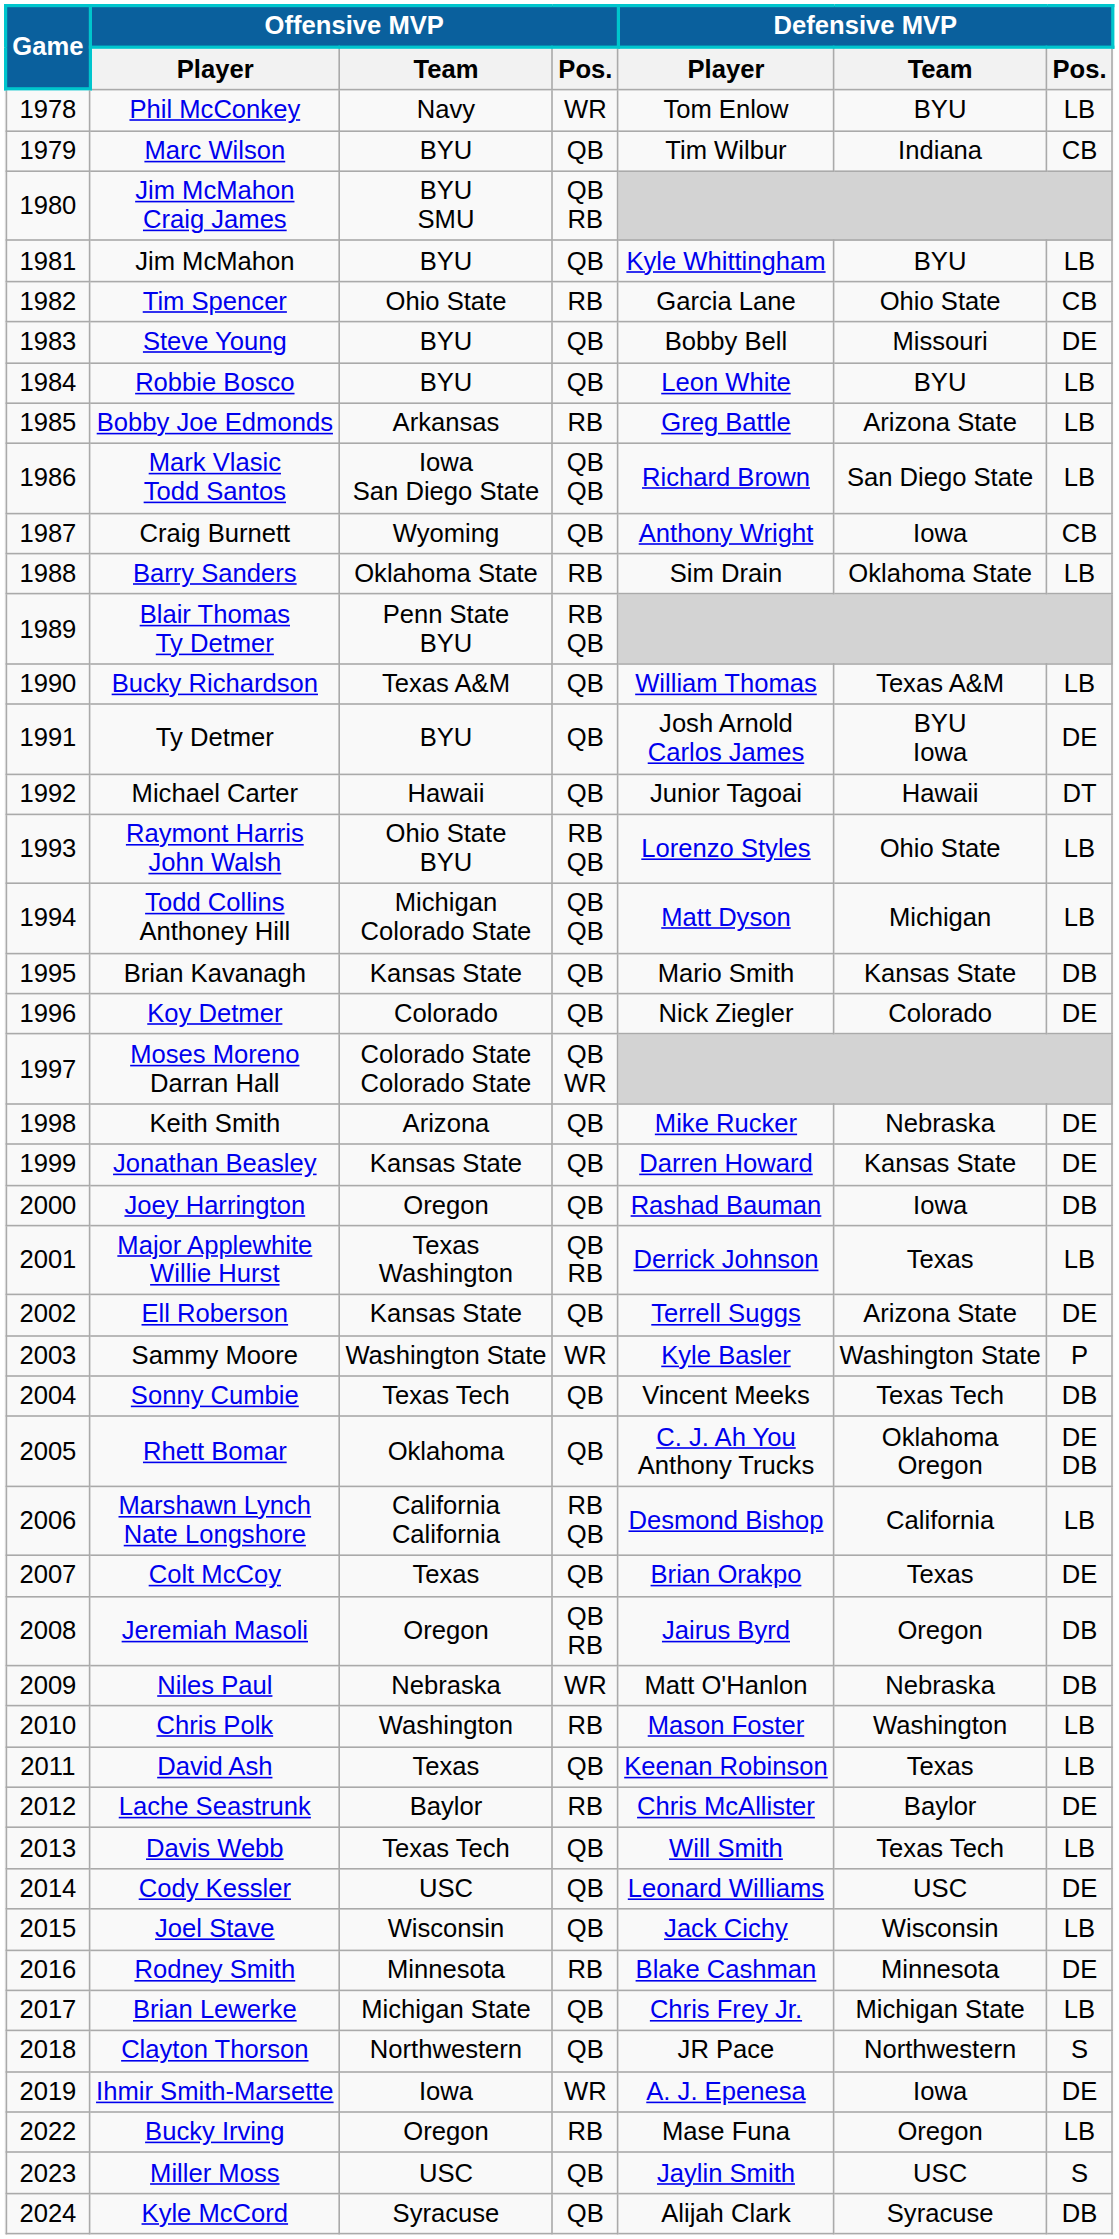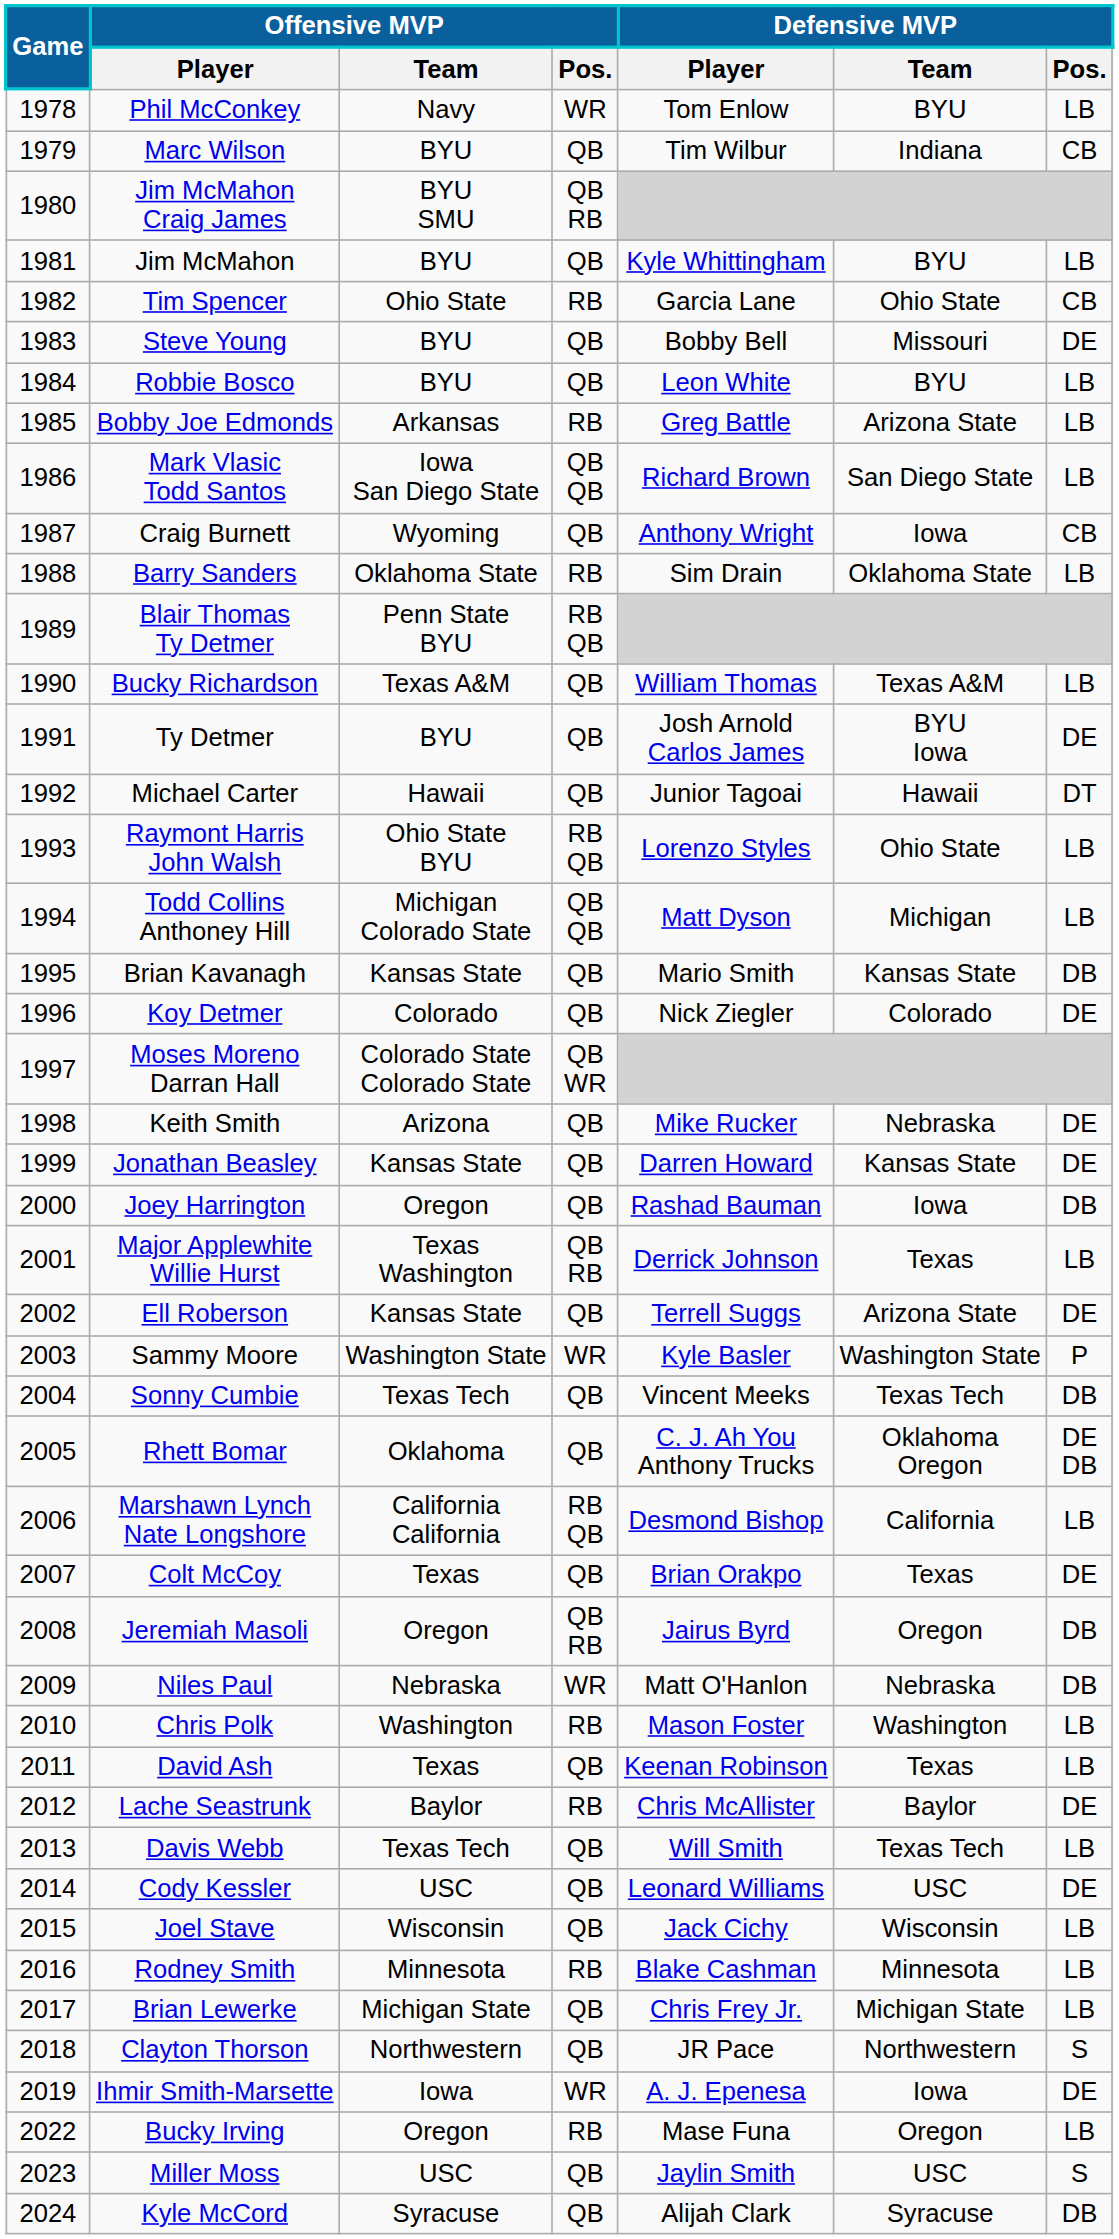 <table class="wikitable" style="text-align:center">
 <tr>
 <th style="background:#0A609D; color:#FFFFFF; border: 2px solid #00C5CD;" rowspan=2>Game</th>
 <th style="background:#0A609D; color:#FFFFFF; border: 2px solid #00C5CD;" colspan=3>Offensive MVP</th>
 <th style="background:#0A609D; color:#FFFFFF; border: 2px solid #00C5CD;" colspan=3>Defensive MVP</th>
 </tr>
 <tr>
 <th style="2px solid #00C5CD;">Player</th>
 <th style="2px solid #00C5CD;">Team</th>
 <th style="2px solid #00C5CD;">Pos.</th>
 <th style="2px solid #00C5CD;">Player</th>
 <th style="2px solid #00C5CD;">Team</th>
 <th style="2px solid #00C5CD;">Pos.</th>
 </tr>
 <tr>
 <td>1978</td>
 <td><a href='#'>Phil McConkey</a></td>
 <td>Navy</td>
 <td>WR</td>
 <td>Tom Enlow</td>
 <td>BYU</td>
 <td>LB</td>
 </tr>
 <tr>
 <td>1979</td>
 <td><a href='#'>Marc Wilson</a></td>
 <td>BYU</td>
 <td>QB</td>
 <td>Tim Wilbur</td>
 <td>Indiana</td>
 <td>CB</td>
 </tr>
 <tr>
 <td>1980</td>
 <td><a href='#'>Jim McMahon</a><br><a href='#'>Craig James</a></td>
 <td>BYU<br>SMU</td>
 <td>QB<br>RB</td>
 <td colspan=3 bgcolor=lightgrey> </td>
 </tr>
 <tr>
 <td>1981</td>
 <td>Jim McMahon</td>
 <td>BYU</td>
 <td>QB</td>
 <td><a href='#'>Kyle Whittingham</a></td>
 <td>BYU</td>
 <td>LB</td>
 </tr>
 <tr>
 <td>1982</td>
 <td><a href='#'>Tim Spencer</a></td>
 <td>Ohio State</td>
 <td>RB</td>
 <td>Garcia Lane</td>
 <td>Ohio State</td>
 <td>CB</td>
 </tr>
 <tr>
 <td>1983</td>
 <td><a href='#'>Steve Young</a></td>
 <td>BYU</td>
 <td>QB</td>
 <td>Bobby Bell</td>
 <td>Missouri</td>
 <td>DE</td>
 </tr>
 <tr>
 <td>1984</td>
 <td><a href='#'>Robbie Bosco</a></td>
 <td>BYU</td>
 <td>QB</td>
 <td><a href='#'>Leon White</a></td>
 <td>BYU</td>
 <td>LB</td>
 </tr>
 <tr>
 <td>1985</td>
 <td><a href='#'>Bobby Joe Edmonds</a></td>
 <td>Arkansas</td>
 <td>RB</td>
 <td><a href='#'>Greg Battle</a></td>
 <td>Arizona State</td>
 <td>LB</td>
 </tr>
 <tr>
 <td>1986</td>
 <td><a href='#'>Mark Vlasic</a><br><a href='#'>Todd Santos</a></td>
 <td>Iowa<br>San Diego State</td>
 <td>QB<br>QB</td>
 <td><a href='#'>Richard Brown</a></td>
 <td>San Diego State</td>
 <td>LB</td>
 </tr>
 <tr>
 <td>1987</td>
 <td>Craig Burnett</td>
 <td>Wyoming</td>
 <td>QB</td>
 <td><a href='#'>Anthony Wright</a></td>
 <td>Iowa</td>
 <td>CB</td>
 </tr>
 <tr>
 <td>1988</td>
 <td><a href='#'>Barry Sanders</a></td>
 <td>Oklahoma State</td>
 <td>RB</td>
 <td>Sim Drain</td>
 <td>Oklahoma State</td>
 <td>LB</td>
 </tr>
 <tr>
 <td>1989</td>
 <td><a href='#'>Blair Thomas</a><br><a href='#'>Ty Detmer</a></td>
 <td>Penn State<br>BYU</td>
 <td>RB<br>QB</td>
 <td colspan=3 bgcolor=lightgrey> </td>
 </tr>
 <tr>
 <td>1990</td>
 <td><a href='#'>Bucky Richardson</a></td>
 <td>Texas A&M</td>
 <td>QB</td>
 <td><a href='#'>William Thomas</a></td>
 <td>Texas A&M</td>
 <td>LB</td>
 </tr>
 <tr>
 <td>1991</td>
 <td>Ty Detmer</td>
 <td>BYU</td>
 <td>QB</td>
 <td>Josh Arnold<br><a href='#'>Carlos James</a></td>
 <td>BYU<br>Iowa</td>
 <td>DE</td>
 </tr>
 <tr>
 <td>1992</td>
 <td>Michael Carter</td>
 <td>Hawaii</td>
 <td>QB</td>
 <td>Junior Tagoai</td>
 <td>Hawaii</td>
 <td>DT</td>
 </tr>
 <tr>
 <td>1993</td>
 <td><a href='#'>Raymont Harris</a><br><a href='#'>John Walsh</a></td>
 <td>Ohio State<br>BYU</td>
 <td>RB<br>QB</td>
 <td><a href='#'>Lorenzo Styles</a></td>
 <td>Ohio State</td>
 <td>LB</td>
 </tr>
 <tr>
 <td>1994</td>
 <td><a href='#'>Todd Collins</a><br>Anthoney Hill</td>
 <td>Michigan<br>Colorado State</td>
 <td>QB<br>QB</td>
 <td><a href='#'>Matt Dyson</a></td>
 <td>Michigan</td>
 <td>LB</td>
 </tr>
 <tr>
 <td>1995</td>
 <td>Brian Kavanagh</td>
 <td>Kansas State</td>
 <td>QB</td>
 <td>Mario Smith</td>
 <td>Kansas State</td>
 <td>DB</td>
 </tr>
 <tr>
 <td>1996</td>
 <td><a href='#'>Koy Detmer</a></td>
 <td>Colorado</td>
 <td>QB</td>
 <td>Nick Ziegler</td>
 <td>Colorado</td>
 <td>DE</td>
 </tr>
 <tr>
 <td>1997</td>
 <td><a href='#'>Moses Moreno</a><br>Darran Hall</td>
 <td>Colorado State<br>Colorado State</td>
 <td>QB<br>WR</td>
 <td colspan=3 bgcolor=lightgrey> </td>
 </tr>
 <tr>
 <td>1998</td>
 <td>Keith Smith</td>
 <td>Arizona</td>
 <td>QB</td>
 <td><a href='#'>Mike Rucker</a></td>
 <td>Nebraska</td>
 <td>DE</td>
 </tr>
 <tr>
 <td>1999</td>
 <td><a href='#'>Jonathan Beasley</a></td>
 <td>Kansas State</td>
 <td>QB</td>
 <td><a href='#'>Darren Howard</a></td>
 <td>Kansas State</td>
 <td>DE</td>
 </tr>
 <tr>
 <td>2000</td>
 <td><a href='#'>Joey Harrington</a></td>
 <td>Oregon</td>
 <td>QB</td>
 <td><a href='#'>Rashad Bauman</a></td>
 <td>Iowa</td>
 <td>DB</td>
 </tr>
 <tr>
 <td>2001</td>
 <td><a href='#'>Major Applewhite</a><br><a href='#'>Willie Hurst</a></td>
 <td>Texas<br>Washington</td>
 <td>QB<br>RB</td>
 <td><a href='#'>Derrick Johnson</a></td>
 <td>Texas</td>
 <td>LB</td>
 </tr>
 <tr>
 <td>2002</td>
 <td><a href='#'>Ell Roberson</a></td>
 <td>Kansas State</td>
 <td>QB</td>
 <td><a href='#'>Terrell Suggs</a></td>
 <td>Arizona State</td>
 <td>DE</td>
 </tr>
 <tr>
 <td>2003</td>
 <td>Sammy Moore</td>
 <td>Washington State</td>
 <td>WR</td>
 <td><a href='#'>Kyle Basler</a></td>
 <td>Washington State</td>
 <td>P</td>
 </tr>
 <tr>
 <td>2004</td>
 <td><a href='#'>Sonny Cumbie</a></td>
 <td>Texas Tech</td>
 <td>QB</td>
 <td>Vincent Meeks</td>
 <td>Texas Tech</td>
 <td>DB</td>
 </tr>
 <tr>
 <td>2005</td>
 <td><a href='#'>Rhett Bomar</a></td>
 <td>Oklahoma</td>
 <td>QB</td>
 <td><a href='#'>C. J. Ah You</a><br>Anthony Trucks</td>
 <td>Oklahoma<br>Oregon</td>
 <td>DE<br>DB</td>
 </tr>
 <tr>
 <td>2006</td>
 <td><a href='#'>Marshawn Lynch</a><br><a href='#'>Nate Longshore</a></td>
 <td>California<br>California</td>
 <td>RB<br>QB</td>
 <td><a href='#'>Desmond Bishop</a></td>
 <td>California</td>
 <td>LB</td>
 </tr>
 <tr>
 <td>2007</td>
 <td><a href='#'>Colt McCoy</a></td>
 <td>Texas</td>
 <td>QB</td>
 <td><a href='#'>Brian Orakpo</a></td>
 <td>Texas</td>
 <td>DE</td>
 </tr>
 <tr>
 <td>2008</td>
 <td><a href='#'>Jeremiah Masoli</a></td>
 <td>Oregon</td>
 <td>QB<br>RB</td>
 <td><a href='#'>Jairus Byrd</a></td>
 <td>Oregon</td>
 <td>DB</td>
 </tr>
 <tr>
 <td>2009</td>
 <td><a href='#'>Niles Paul</a></td>
 <td>Nebraska</td>
 <td>WR</td>
 <td>Matt O'Hanlon</td>
 <td>Nebraska</td>
 <td>DB</td>
 </tr>
 <tr>
 <td>2010</td>
 <td><a href='#'>Chris Polk</a></td>
 <td>Washington</td>
 <td>RB</td>
 <td><a href='#'>Mason Foster</a></td>
 <td>Washington</td>
 <td>LB</td>
 </tr>
 <tr>
 <td>2011</td>
 <td><a href='#'>David Ash</a></td>
 <td>Texas</td>
 <td>QB</td>
 <td><a href='#'>Keenan Robinson</a></td>
 <td>Texas</td>
 <td>LB</td>
 </tr>
 <tr>
 <td>2012</td>
 <td><a href='#'>Lache Seastrunk</a></td>
 <td>Baylor</td>
 <td>RB</td>
 <td><a href='#'>Chris McAllister</a></td>
 <td>Baylor</td>
 <td>DE</td>
 </tr>
 <tr>
 <td>2013</td>
 <td><a href='#'>Davis Webb</a></td>
 <td>Texas Tech</td>
 <td>QB</td>
 <td><a href='#'>Will Smith</a></td>
 <td>Texas Tech</td>
 <td>LB</td>
 </tr>
 <tr>
 <td>2014</td>
 <td><a href='#'>Cody Kessler</a></td>
 <td>USC</td>
 <td>QB</td>
 <td><a href='#'>Leonard Williams</a></td>
 <td>USC</td>
 <td>DE</td>
 </tr>
 <tr>
 <td>2015</td>
 <td><a href='#'>Joel Stave</a></td>
 <td>Wisconsin</td>
 <td>QB</td>
 <td><a href='#'>Jack Cichy</a></td>
 <td>Wisconsin</td>
 <td>LB</td>
 </tr>
 <tr>
 <td>2016</td>
 <td><a href='#'>Rodney Smith</a></td>
 <td>Minnesota</td>
 <td>RB</td>
 <td><a href='#'>Blake Cashman</a></td>
 <td>Minnesota</td>
-<td>DE</td>
+<td>LB</td>
 </tr>
 <tr>
 <td>2017</td>
 <td><a href='#'>Brian Lewerke</a></td>
 <td>Michigan State</td>
 <td>QB</td>
 <td><a href='#'>Chris Frey Jr.</a></td>
 <td>Michigan State</td>
 <td>LB</td>
 </tr>
 <tr>
 <td>2018</td>
 <td><a href='#'>Clayton Thorson</a></td>
 <td>Northwestern</td>
 <td>QB</td>
 <td>JR Pace</td>
 <td>Northwestern</td>
 <td>S</td>
 </tr>
 <tr>
 <td>2019</td>
 <td><a href='#'>Ihmir Smith-Marsette</a></td>
 <td>Iowa</td>
 <td>WR</td>
 <td><a href='#'>A. J. Epenesa</a></td>
 <td>Iowa</td>
 <td>DE</td>
 </tr>
 <tr>
 <td>2022</td>
 <td><a href='#'>Bucky Irving</a></td>
 <td>Oregon</td>
 <td>RB</td>
 <td>Mase Funa</td>
 <td>Oregon</td>
 <td>LB</td>
 </tr>
 <tr>
 <td>2023</td>
 <td><a href='#'>Miller Moss</a></td>
 <td>USC</td>
 <td>QB</td>
 <td><a href='#'>Jaylin Smith</a></td>
 <td>USC</td>
 <td>S</td>
 </tr>
 <tr>
 <td>2024</td>
 <td><a href='#'>Kyle McCord</a></td>
 <td>Syracuse</td>
 <td>QB</td>
 <td>Alijah Clark</td>
 <td>Syracuse</td>
 <td>DB</td>
 </tr>
 </table>
